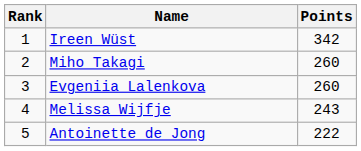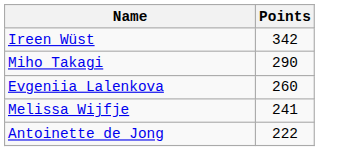 <table class="wikitable" border="1" style="text-align:center">
 <tr>
-<th width=30>Rank</th>
 <th width=220>Name</th>
 <th width=25>Points</th>
 </tr>
 <tr>
-<td>1</td>
 <td align="left"> <a href='#'>Ireen Wüst</a></td>
 <td>342</td>
 </tr>
 <tr>
-<td>2</td>
 <td align="left"> <a href='#'>Miho Takagi</a></td>
-<td>260</td>
+<td>290</td>
 </tr>
 <tr>
-<td>3</td>
 <td align="left"> <a href='#'>Evgeniia Lalenkova</a></td>
 <td>260</td>
 </tr>
 <tr>
-<td>4</td>
 <td align="left"> <a href='#'>Melissa Wijfje</a></td>
-<td>243</td>
+<td>241</td>
 </tr>
 <tr>
-<td>5</td>
 <td align="left"> <a href='#'>Antoinette de Jong</a></td>
 <td>222</td>
 </tr>
 </table>
